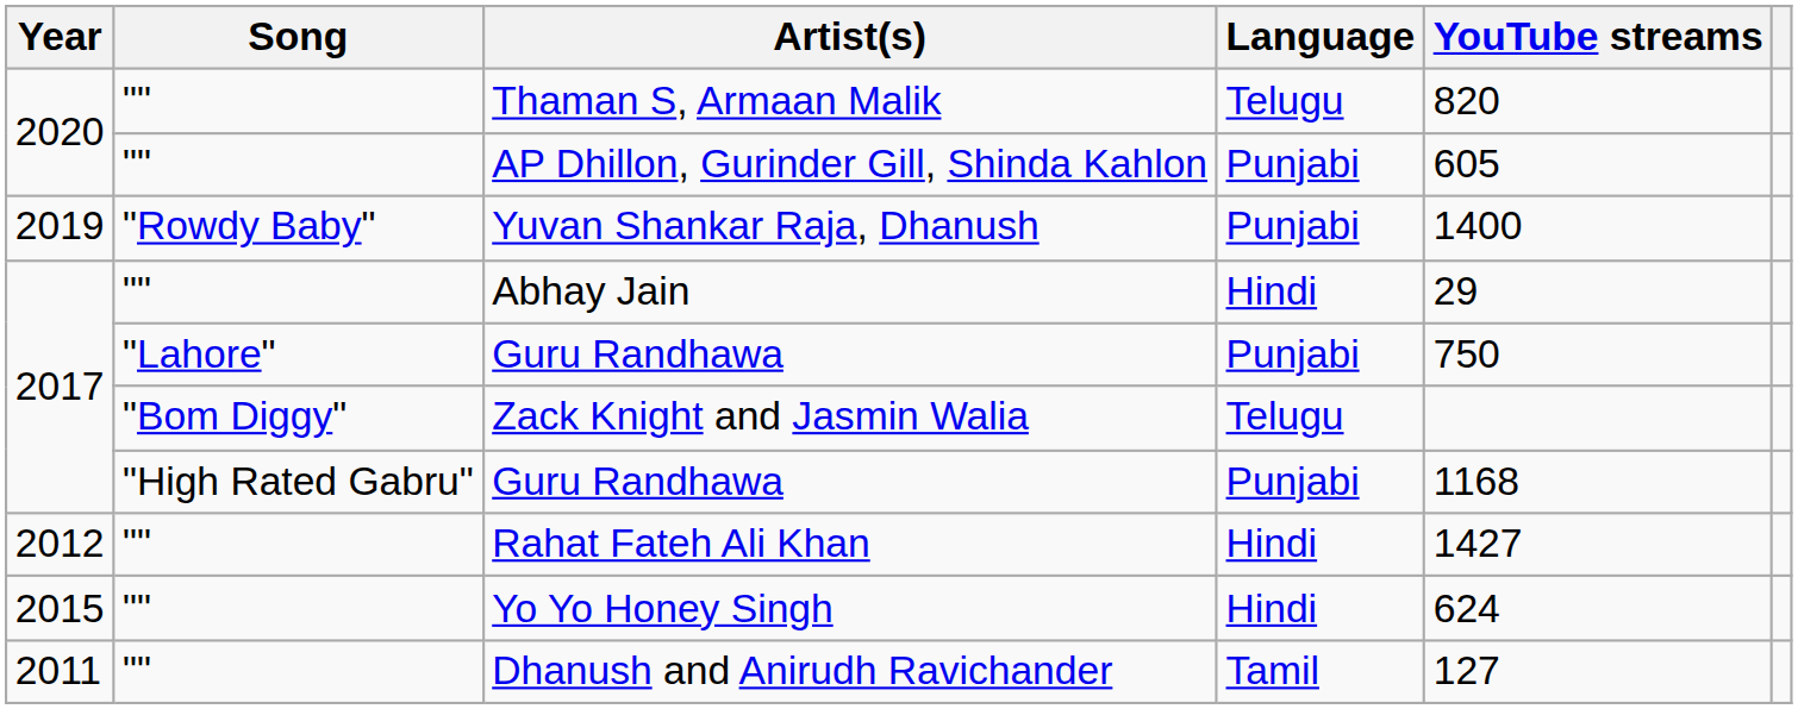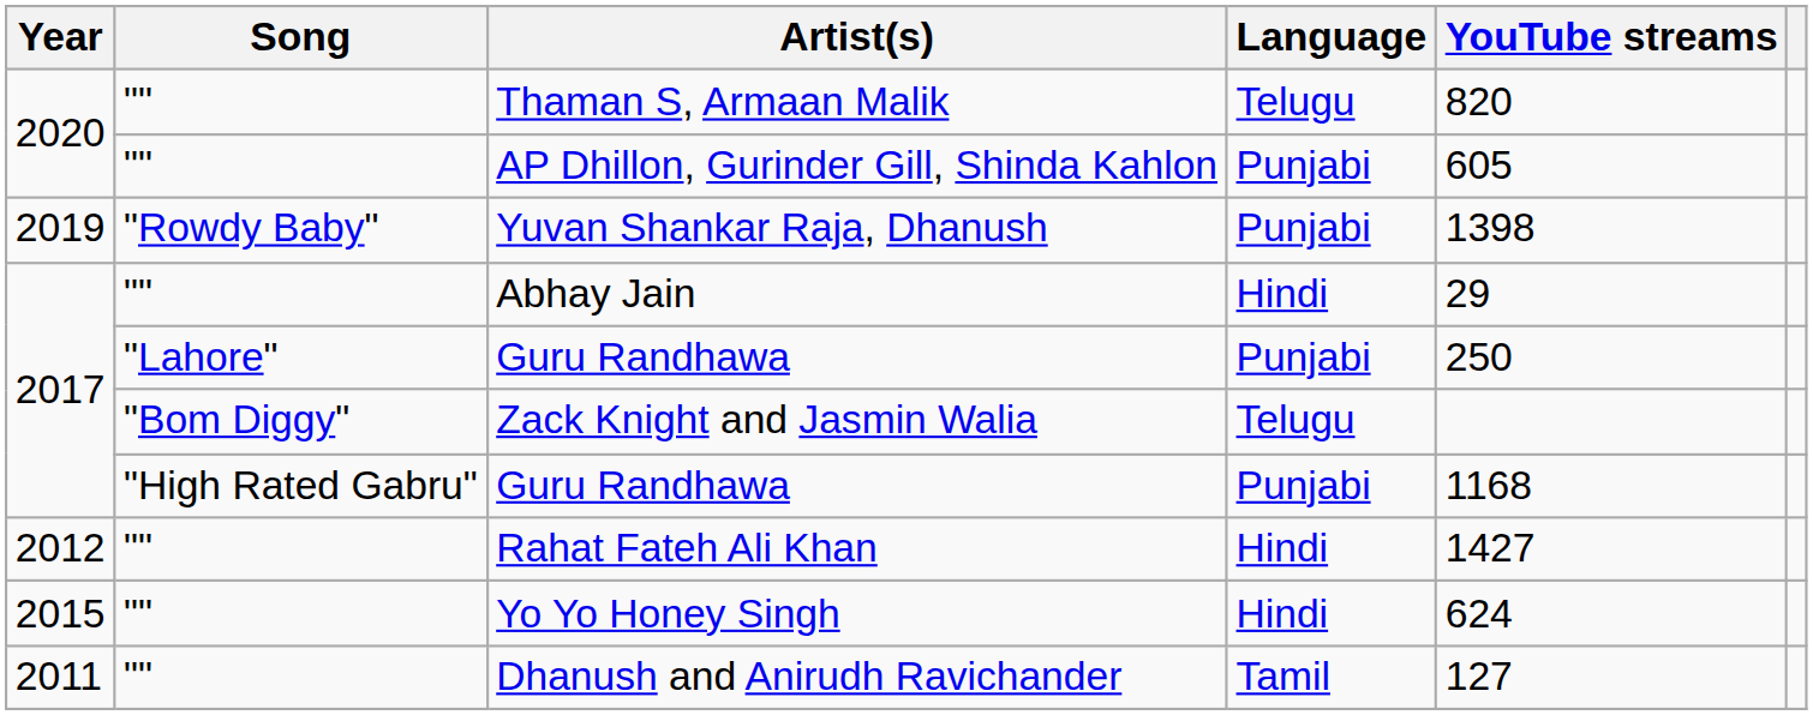 <table class="wikitable sortable">
 <tr>
 <th scope="col">Year</th>
 <th scope="col">Song</th>
 <th scope="col">Artist(s)</th>
 <th>Language</th>
 <th scope="col"><a href='#'>YouTube</a> streams </th>
 <th scope="col"></th>
 </tr>
 <tr>
 <td rowspan="2">2020</td>
 <td>""</td>
 <td><a href='#'>Thaman S</a>, <a href='#'>Armaan Malik</a></td>
 <td><a href='#'>Telugu</a></td>
 <td>820</td>
 <td></td>
 </tr>
 <tr>
 <td>""</td>
 <td><a href='#'>AP Dhillon</a>, <a href='#'>Gurinder Gill</a>, <a href='#'>Shinda Kahlon</a></td>
 <td><a href='#'>Punjabi</a></td>
 <td>605</td>
 <td></td>
 </tr>
 <tr>
 <td>2019</td>
 <td>"<a href='#'>Rowdy Baby</a>"</td>
 <td><a href='#'>Yuvan Shankar Raja</a>, <a href='#'>Dhanush</a></td>
 <td><a href='#'>Punjabi</a></td>
-<td>1400</td>
+<td>1398</td>
 <td></td>
 </tr>
 <tr>
 <td rowspan="4">2017</td>
 <td>""</td>
 <td>Abhay Jain</td>
 <td><a href='#'>Hindi</a></td>
 <td>29</td>
 <td></td>
 </tr>
 <tr>
 <td>"<a href='#'>Lahore</a>"</td>
 <td><a href='#'>Guru Randhawa</a></td>
 <td><a href='#'>Punjabi</a></td>
-<td>750</td>
+<td>250</td>
 <td></td>
 </tr>
 <tr>
 <td>"<a href='#'>Bom Diggy</a>"</td>
 <td><a href='#'>Zack Knight</a> and <a href='#'>Jasmin Walia</a></td>
 <td><a href='#'>Telugu</a></td>
 <td></td>
 <td></td>
 </tr>
 <tr>
 <td>"High Rated Gabru"</td>
 <td><a href='#'>Guru Randhawa</a></td>
 <td><a href='#'>Punjabi</a></td>
 <td>1168</td>
 <td></td>
 </tr>
 <tr>
 <td>2012</td>
 <td>""</td>
 <td><a href='#'>Rahat Fateh Ali Khan</a></td>
 <td><a href='#'>Hindi</a></td>
 <td>1427</td>
 <td></td>
 </tr>
 <tr>
 <td>2015</td>
 <td>""</td>
 <td><a href='#'>Yo Yo Honey Singh</a></td>
 <td><a href='#'>Hindi</a></td>
 <td>624</td>
 <td></td>
 </tr>
 <tr>
 <td>2011</td>
 <td>""</td>
 <td><a href='#'>Dhanush</a> and <a href='#'>Anirudh Ravichander</a></td>
 <td><a href='#'>Tamil</a></td>
 <td>127</td>
 <td></td>
 </tr>
 </table>
